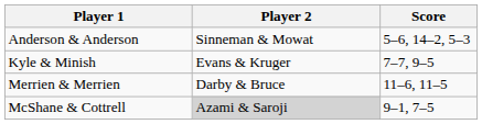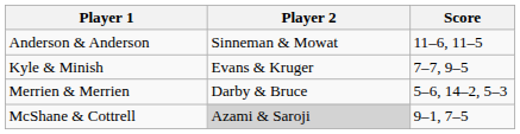 <table class="wikitable" style="font-size: 100%">
 <tr>
 <th width=200>Player 1</th>
 <th width=200>Player 2</th>
 <th width=100>Score</th>
 </tr>
 <tr>
 <td>Anderson & Anderson</td>
 <td>Sinneman & Mowat</td>
-<td>5–6, 14–2, 5–3</td>
+<td>11–6, 11–5</td>
 </tr>
 <tr>
 <td>Kyle & Minish</td>
 <td>Evans & Kruger</td>
 <td>7–7, 9–5</td>
 </tr>
 <tr>
 <td>Merrien & Merrien</td>
 <td>Darby & Bruce</td>
-<td>11–6, 11–5</td>
+<td>5–6, 14–2, 5–3</td>
 </tr>
 <tr>
 <td>McShane & Cottrell</td>
 <td style="background: lightgrey;">Azami & Saroji</td>
 <td>9–1, 7–5</td>
 </tr>
 </table>
